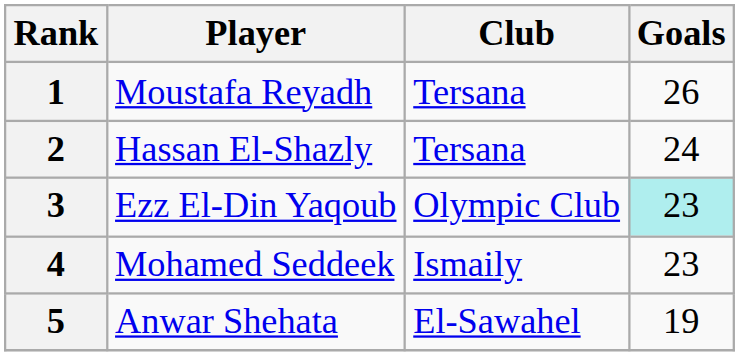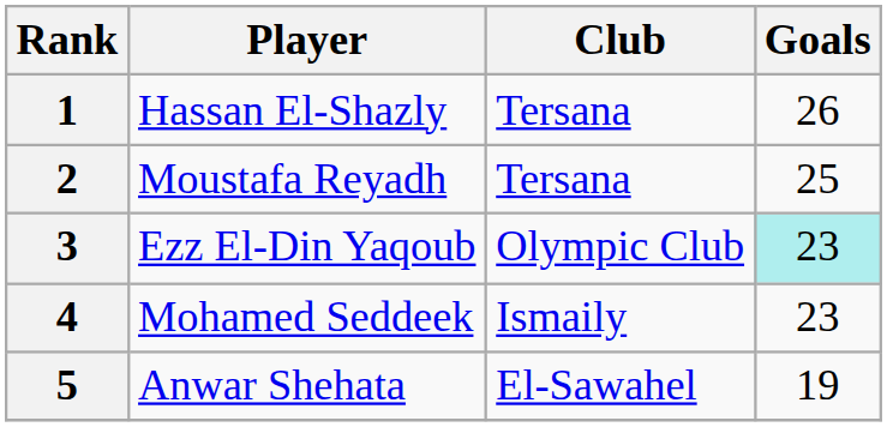 <table class="wikitable" style="text-align:center">
 <tr>
 <th>Rank</th>
 <th>Player</th>
 <th>Club</th>
 <th>Goals</th>
 </tr>
 <tr>
 <th>1</th>
-<td align="left"> <a href='#'>Moustafa Reyadh</a></td>
+<td align="left"> <a href='#'>Hassan El-Shazly</a></td>
 <td align="left"><a href='#'>Tersana</a></td>
 <td>26</td>
 </tr>
 <tr>
 <th>2</th>
-<td align="left"> <a href='#'>Hassan El-Shazly</a></td>
+<td align="left"> <a href='#'>Moustafa Reyadh</a></td>
 <td align="left"><a href='#'>Tersana</a></td>
-<td>24</td>
+<td>25</td>
 </tr>
 <tr>
 <th>3</th>
 <td align="left"> <a href='#'>Ezz El-Din Yaqoub</a></td>
 <td align="left"><a href='#'>Olympic Club</a></td>
 <td style="background: paleturquoise;">23</td>
 </tr>
 <tr>
 <th>4</th>
 <td align="left"> <a href='#'>Mohamed Seddeek</a></td>
 <td align="left"><a href='#'>Ismaily</a></td>
 <td>23</td>
 </tr>
 <tr>
 <th>5</th>
 <td align="left"> <a href='#'>Anwar Shehata</a></td>
 <td align="left"><a href='#'>El-Sawahel</a></td>
 <td>19</td>
 </tr>
 <tr>
 </tr>
 </table>
